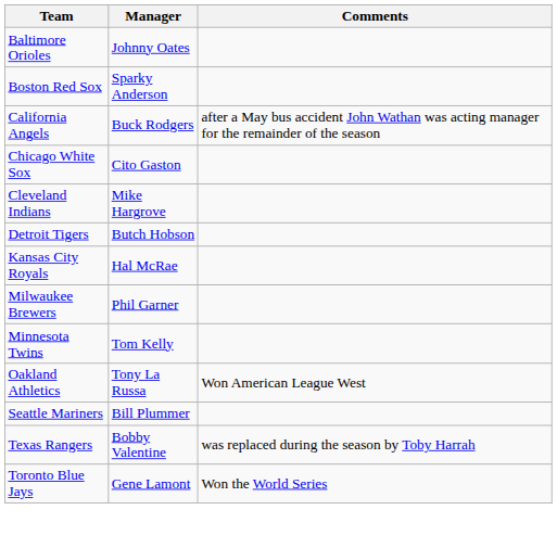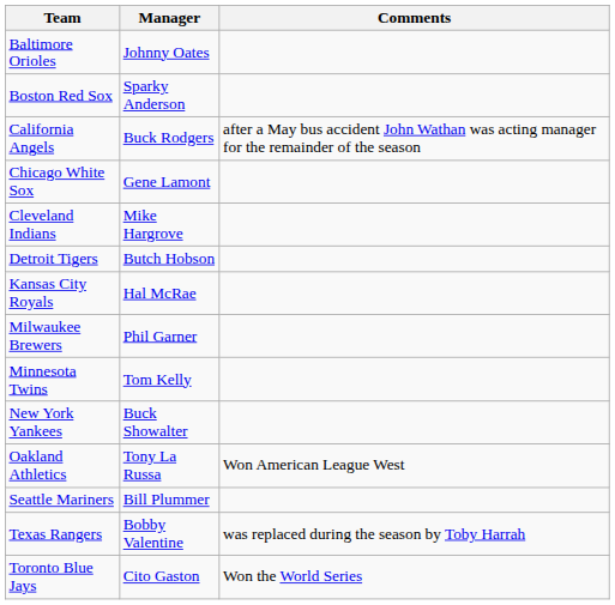 <table class="wikitable">
 <tr>
 <th bgcolor="#DDDDFF">Team</th>
 <th bgcolor="#DDDDFF">Manager</th>
 <th bgcolor="#DDDDFF">Comments</th>
 </tr>
 <tr>
 <td><a href='#'>Baltimore Orioles</a></td>
 <td><a href='#'>Johnny Oates</a></td>
 <td></td>
 </tr>
 <tr>
 <td><a href='#'>Boston Red Sox</a></td>
 <td><a href='#'>Sparky Anderson</a></td>
 <td></td>
 </tr>
 <tr>
 <td><a href='#'>California Angels</a></td>
 <td><a href='#'>Buck Rodgers</a></td>
 <td>after a May bus accident <a href='#'>John Wathan</a> was acting manager for the remainder of the season</td>
 </tr>
 <tr>
 <td><a href='#'>Chicago White Sox</a></td>
-<td><a href='#'>Cito Gaston</a></td>
+<td><a href='#'>Gene Lamont</a></td>
 <td></td>
 </tr>
 <tr>
 <td><a href='#'>Cleveland Indians</a></td>
 <td><a href='#'>Mike Hargrove</a></td>
 <td></td>
 </tr>
 <tr>
 <td><a href='#'>Detroit Tigers</a></td>
 <td><a href='#'>Butch Hobson</a></td>
 <td></td>
 </tr>
 <tr>
 <td><a href='#'>Kansas City Royals</a></td>
 <td><a href='#'>Hal McRae</a></td>
 <td></td>
 </tr>
 <tr>
 <td><a href='#'>Milwaukee Brewers</a></td>
 <td><a href='#'>Phil Garner</a></td>
 <td></td>
 </tr>
 <tr>
 <td><a href='#'>Minnesota Twins</a></td>
 <td><a href='#'>Tom Kelly</a></td>
 <td></td>
 </tr>
 <tr>
+<td><a href='#'>New York Yankees</a></td>
+<td><a href='#'>Buck Showalter</a></td>
+<td></td>
+</tr>
+<tr>
 <td><a href='#'>Oakland Athletics</a></td>
 <td><a href='#'>Tony La Russa</a></td>
 <td>Won American League West</td>
 </tr>
 <tr>
 <td><a href='#'>Seattle Mariners</a></td>
 <td><a href='#'>Bill Plummer</a></td>
 <td></td>
 </tr>
 <tr>
 <td><a href='#'>Texas Rangers</a></td>
 <td><a href='#'>Bobby Valentine</a></td>
 <td>was replaced during the season by <a href='#'>Toby Harrah</a></td>
 </tr>
 <tr>
 <td><a href='#'>Toronto Blue Jays</a></td>
-<td><a href='#'>Gene Lamont</a></td>
+<td><a href='#'>Cito Gaston</a></td>
 <td>Won the <a href='#'>World Series</a></td>
 </tr>
 </table>
